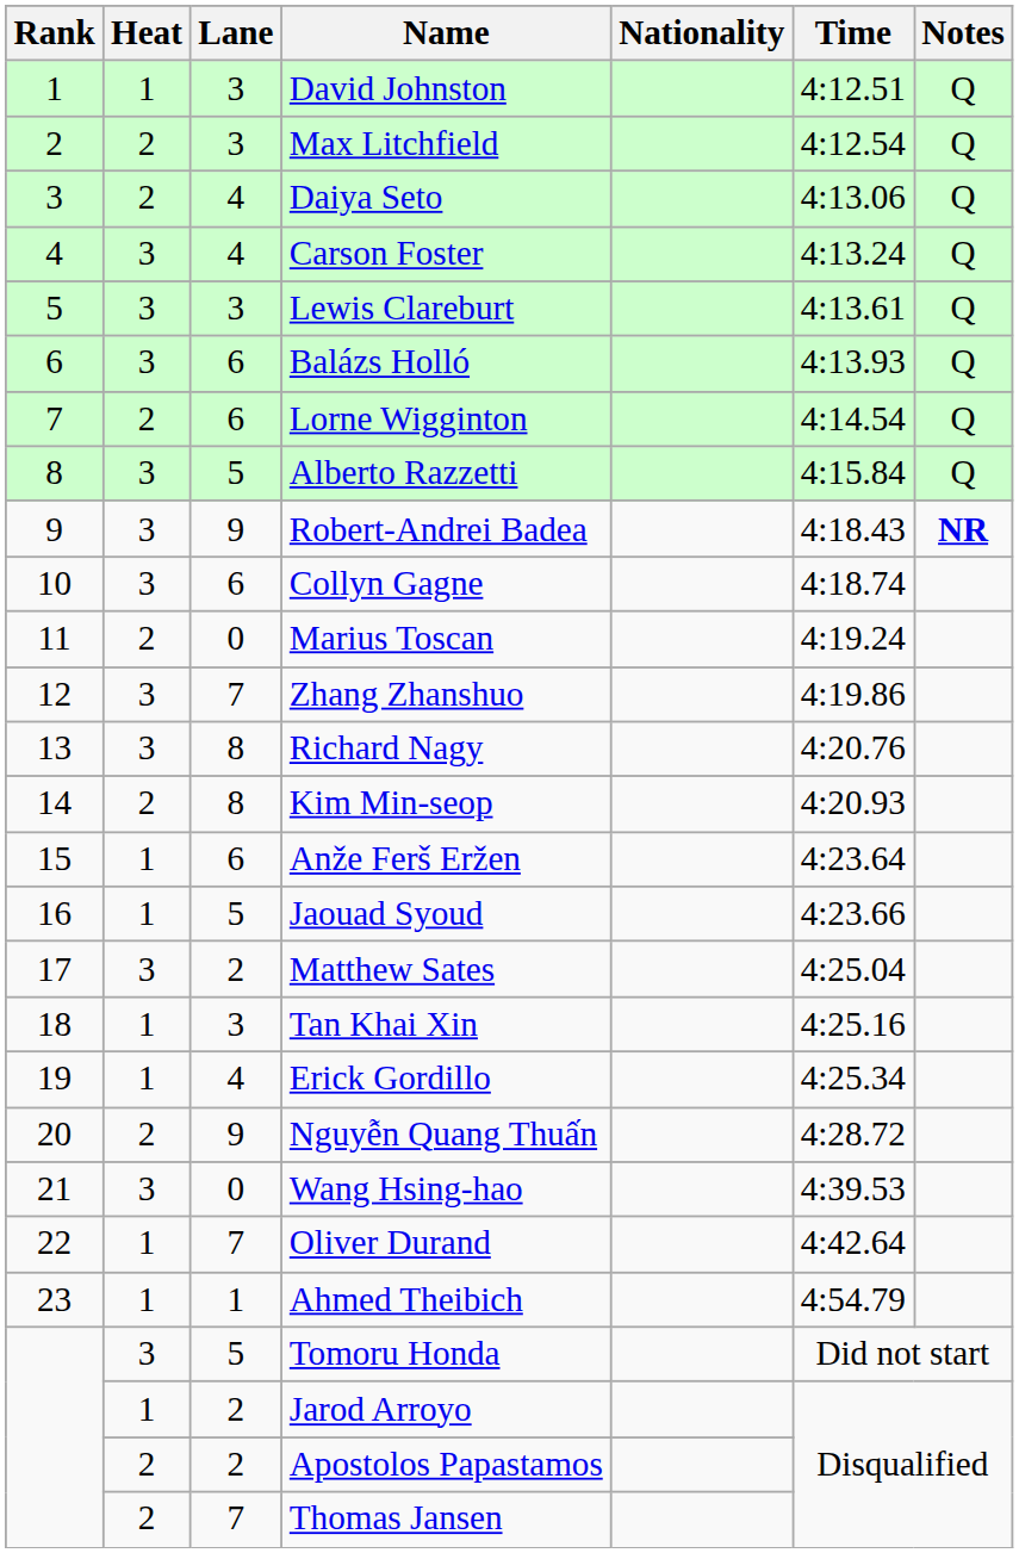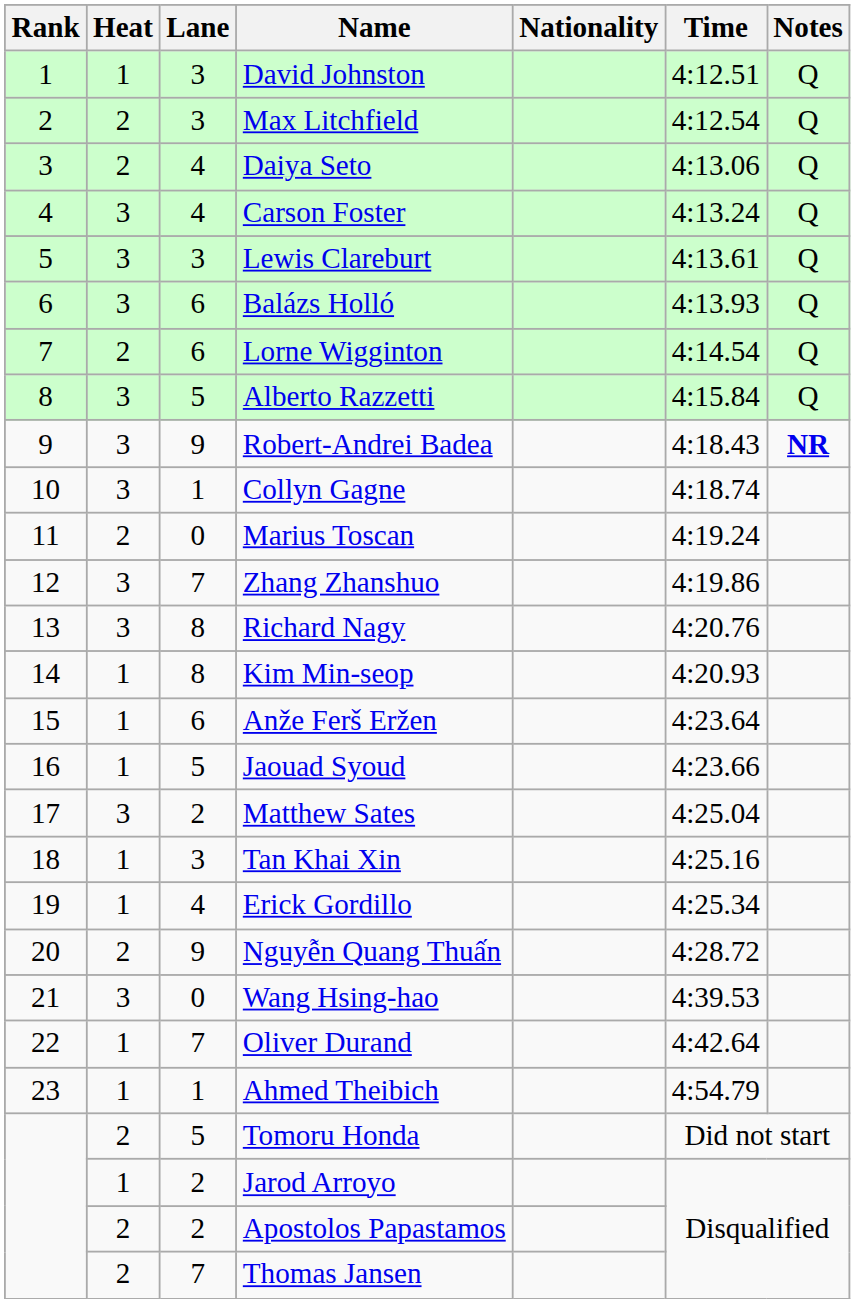 <table class="wikitable sortable" style="text-align:center">
 <tr>
 <th>Rank</th>
 <th>Heat</th>
 <th>Lane</th>
 <th>Name</th>
 <th>Nationality</th>
 <th>Time</th>
 <th>Notes</th>
 </tr>
 <tr bgcolor=ccffcc>
 <td>1</td>
 <td>1</td>
 <td>3</td>
 <td align=left><a href='#'>David Johnston</a></td>
 <td align=left></td>
 <td>4:12.51</td>
 <td>Q</td>
 </tr>
 <tr bgcolor=ccffcc>
 <td>2</td>
 <td>2</td>
 <td>3</td>
 <td align=left><a href='#'>Max Litchfield</a></td>
 <td align=left></td>
 <td>4:12.54</td>
 <td>Q</td>
 </tr>
 <tr bgcolor=ccffcc>
 <td>3</td>
 <td>2</td>
 <td>4</td>
 <td align=left><a href='#'>Daiya Seto</a></td>
 <td align=left></td>
 <td>4:13.06</td>
 <td>Q</td>
 </tr>
 <tr bgcolor=ccffcc>
 <td>4</td>
 <td>3</td>
 <td>4</td>
 <td align=left><a href='#'>Carson Foster</a></td>
 <td align=left></td>
 <td>4:13.24</td>
 <td>Q</td>
 </tr>
 <tr bgcolor=ccffcc>
 <td>5</td>
 <td>3</td>
 <td>3</td>
 <td align=left><a href='#'>Lewis Clareburt</a></td>
 <td align=left></td>
 <td>4:13.61</td>
 <td>Q</td>
 </tr>
 <tr bgcolor=ccffcc>
 <td>6</td>
 <td>3</td>
 <td>6</td>
 <td align=left><a href='#'>Balázs Holló</a></td>
 <td align=left></td>
 <td>4:13.93</td>
 <td>Q</td>
 </tr>
 <tr bgcolor=ccffcc>
 <td>7</td>
 <td>2</td>
 <td>6</td>
 <td align=left><a href='#'>Lorne Wigginton</a></td>
 <td align=left></td>
 <td>4:14.54</td>
 <td>Q</td>
 </tr>
 <tr bgcolor=ccffcc>
 <td>8</td>
 <td>3</td>
 <td>5</td>
 <td align=left><a href='#'>Alberto Razzetti</a></td>
 <td align=left></td>
 <td>4:15.84</td>
 <td>Q</td>
 </tr>
 <tr>
 <td>9</td>
 <td>3</td>
 <td>9</td>
 <td align=left><a href='#'>Robert-Andrei Badea</a></td>
 <td align=left></td>
 <td>4:18.43</td>
 <td><strong><a href='#'>NR</a></strong></td>
 </tr>
 <tr>
 <td>10</td>
 <td>3</td>
-<td>6</td>
+<td>1</td>
 <td align=left><a href='#'>Collyn Gagne</a></td>
 <td align=left></td>
 <td>4:18.74</td>
 <td></td>
 </tr>
 <tr>
 <td>11</td>
 <td>2</td>
 <td>0</td>
 <td align=left><a href='#'>Marius Toscan</a></td>
 <td align=left></td>
 <td>4:19.24</td>
 <td></td>
 </tr>
 <tr>
 <td>12</td>
 <td>3</td>
 <td>7</td>
 <td align=left><a href='#'>Zhang Zhanshuo</a></td>
 <td align=left></td>
 <td>4:19.86</td>
 <td></td>
 </tr>
 <tr>
 <td>13</td>
 <td>3</td>
 <td>8</td>
 <td align=left><a href='#'>Richard Nagy</a></td>
 <td align=left></td>
 <td>4:20.76</td>
 <td></td>
 </tr>
 <tr>
 <td>14</td>
-<td>2</td>
+<td>1</td>
 <td>8</td>
 <td align=left><a href='#'>Kim Min-seop</a></td>
 <td align=left></td>
 <td>4:20.93</td>
 <td></td>
 </tr>
 <tr>
 <td>15</td>
 <td>1</td>
 <td>6</td>
 <td align=left><a href='#'>Anže Ferš Eržen</a></td>
 <td align=left></td>
 <td>4:23.64</td>
 <td></td>
 </tr>
 <tr>
 <td>16</td>
 <td>1</td>
 <td>5</td>
 <td align=left><a href='#'>Jaouad Syoud</a></td>
 <td align=left></td>
 <td>4:23.66</td>
 <td></td>
 </tr>
 <tr>
 <td>17</td>
 <td>3</td>
 <td>2</td>
 <td align=left><a href='#'>Matthew Sates</a></td>
 <td align=left></td>
 <td>4:25.04</td>
 <td></td>
 </tr>
 <tr>
 <td>18</td>
 <td>1</td>
 <td>3</td>
 <td align=left><a href='#'>Tan Khai Xin</a></td>
 <td align=left></td>
 <td>4:25.16</td>
 <td></td>
 </tr>
 <tr>
 <td>19</td>
 <td>1</td>
 <td>4</td>
 <td align=left><a href='#'>Erick Gordillo</a></td>
 <td align=left></td>
 <td>4:25.34</td>
 <td></td>
 </tr>
 <tr>
 <td>20</td>
 <td>2</td>
 <td>9</td>
 <td align=left><a href='#'>Nguyễn Quang Thuấn</a></td>
 <td align=left></td>
 <td>4:28.72</td>
 <td></td>
 </tr>
 <tr>
 <td>21</td>
 <td>3</td>
 <td>0</td>
 <td align=left><a href='#'>Wang Hsing-hao</a></td>
 <td align=left></td>
 <td>4:39.53</td>
 <td></td>
 </tr>
 <tr>
 <td>22</td>
 <td>1</td>
 <td>7</td>
 <td align=left><a href='#'>Oliver Durand</a></td>
 <td align=left></td>
 <td>4:42.64</td>
 <td></td>
 </tr>
 <tr>
 <td>23</td>
 <td>1</td>
 <td>1</td>
 <td align=left><a href='#'>Ahmed Theibich</a></td>
 <td align=left></td>
 <td>4:54.79</td>
 <td></td>
 </tr>
 <tr>
 <td rowspan=4></td>
-<td>3</td>
+<td>2</td>
 <td>5</td>
 <td align=left><a href='#'>Tomoru Honda</a></td>
 <td align=left></td>
 <td colspan=2>Did not start</td>
 </tr>
 <tr>
 <td>1</td>
 <td>2</td>
 <td align=left><a href='#'>Jarod Arroyo</a></td>
 <td align=left></td>
 <td rowspan=3 colspan=2>Disqualified</td>
 </tr>
 <tr>
 <td>2</td>
 <td>2</td>
 <td align=left><a href='#'>Apostolos Papastamos</a></td>
 <td align=left></td>
 </tr>
 <tr>
 <td>2</td>
 <td>7</td>
 <td align=left><a href='#'>Thomas Jansen</a></td>
 <td align=left></td>
 </tr>
 </table>
